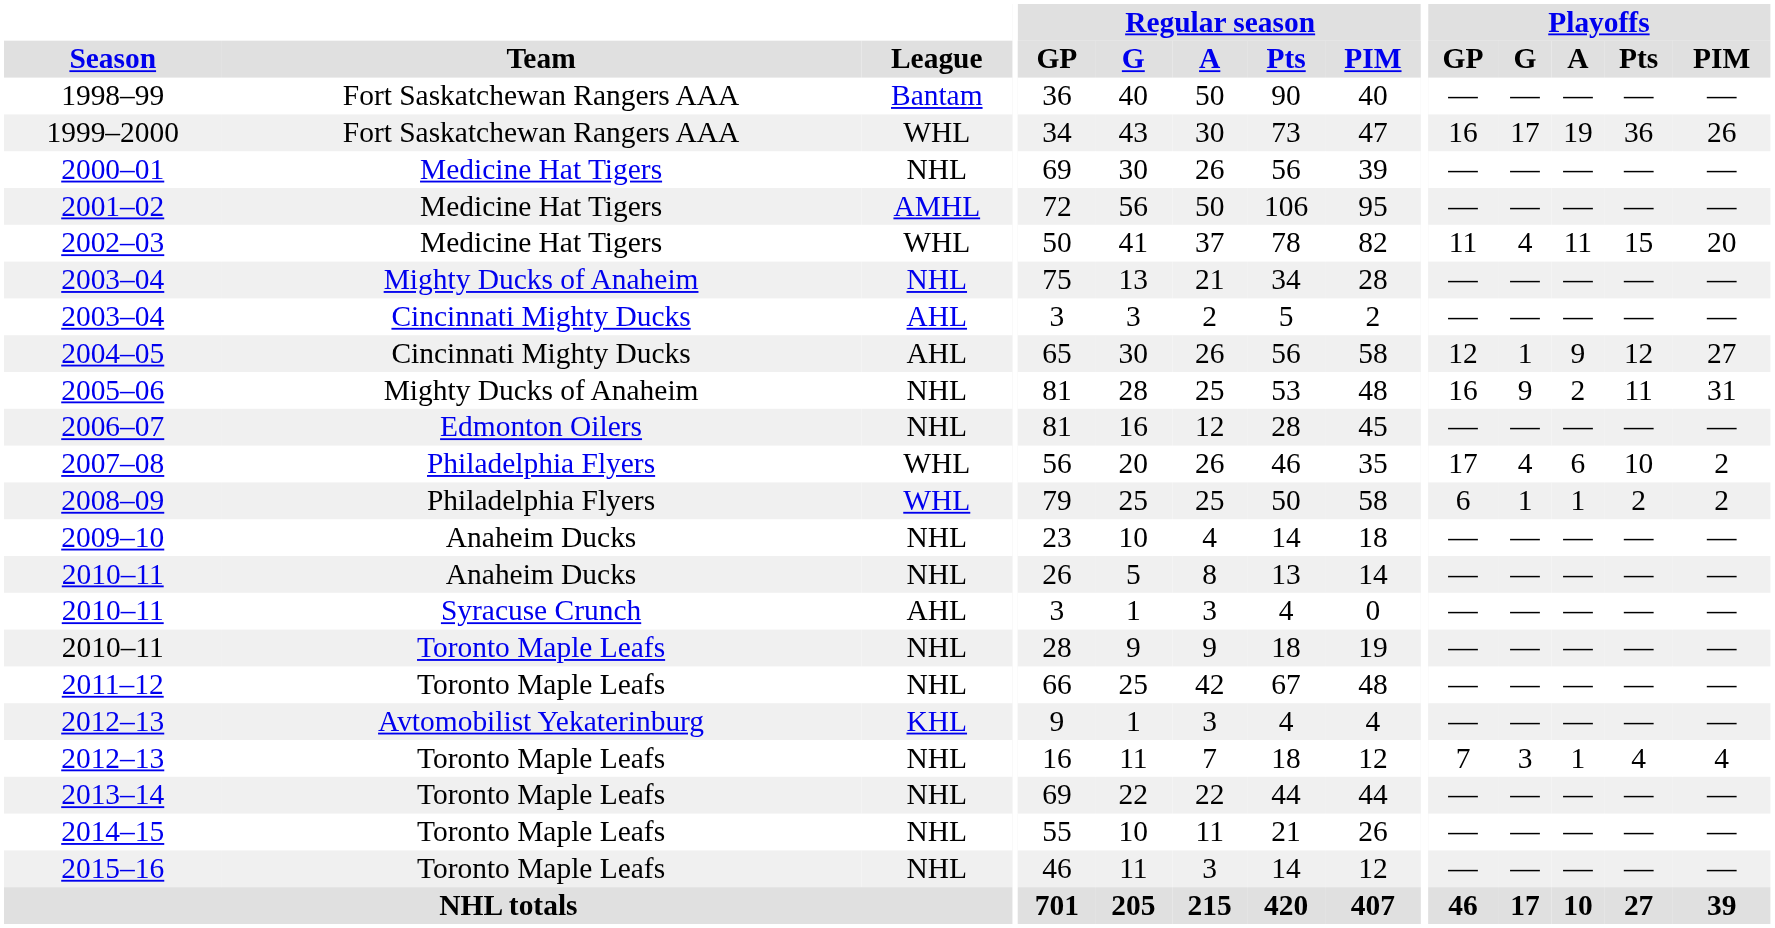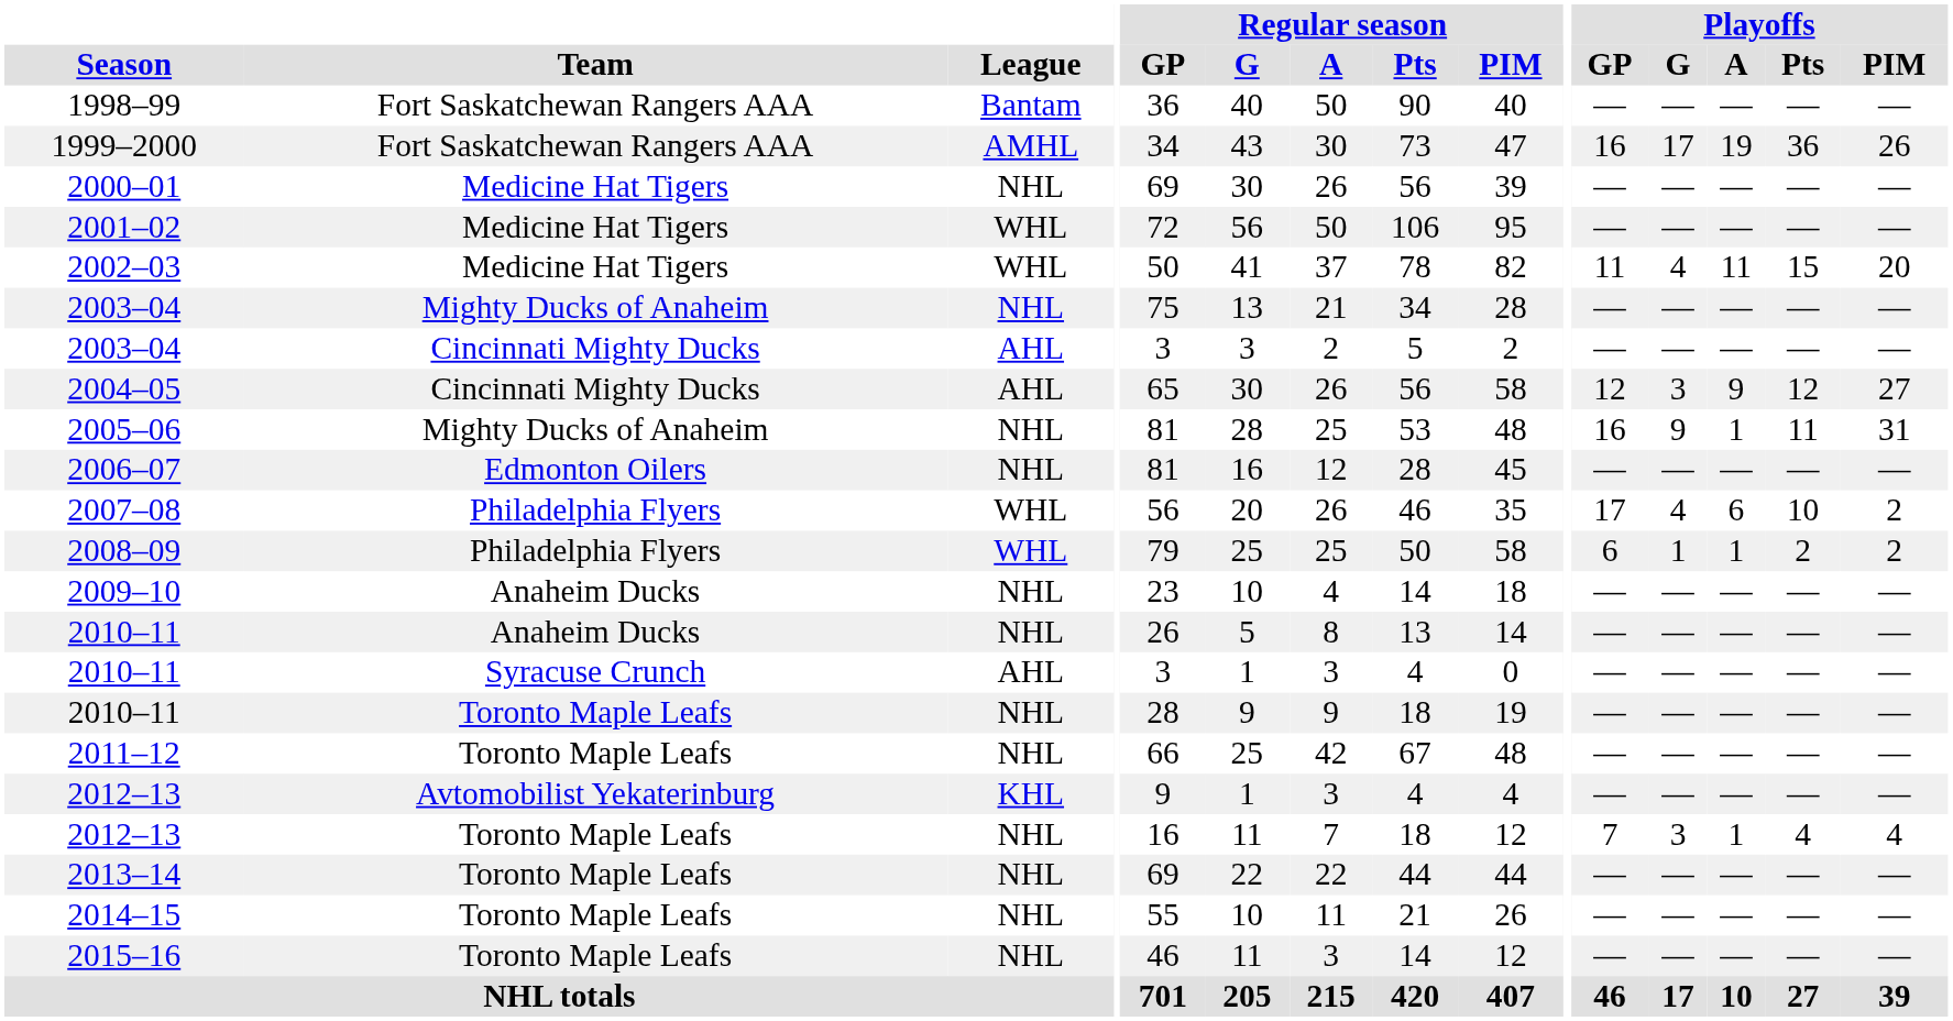 <table border="0" cellpadding="1" cellspacing="0" style="text-align:center; width:60em">
 <tr bgcolor="#e0e0e0">
 <th colspan="3" bgcolor="#ffffff"></th>
 <th rowspan="99" bgcolor="#ffffff"></th>
 <th colspan="5"><a href='#'>Regular season</a></th>
 <th rowspan="99" bgcolor="#ffffff"></th>
 <th colspan="5"><a href='#'>Playoffs</a></th>
 </tr>
 <tr bgcolor="#e0e0e0">
 <th><a href='#'>Season</a></th>
 <th>Team</th>
 <th>League</th>
 <th>GP</th>
 <th><a href='#'>G</a></th>
 <th><a href='#'>A</a></th>
 <th><a href='#'>Pts</a></th>
 <th><a href='#'>PIM</a></th>
 <th>GP</th>
 <th>G</th>
 <th>A</th>
 <th>Pts</th>
 <th>PIM</th>
 </tr>
 <tr>
 <td>1998–99</td>
 <td>Fort Saskatchewan Rangers AAA</td>
 <td><a href='#'>Bantam</a></td>
 <td>36</td>
 <td>40</td>
 <td>50</td>
 <td>90</td>
 <td>40</td>
 <td>—</td>
 <td>—</td>
 <td>—</td>
 <td>—</td>
 <td>—</td>
 </tr>
 <tr bgcolor="#f0f0f0">
 <td>1999–2000</td>
 <td>Fort Saskatchewan Rangers AAA</td>
-<td>WHL</td>
+<td><a href='#'>AMHL</a></td>
 <td>34</td>
 <td>43</td>
 <td>30</td>
 <td>73</td>
 <td>47</td>
 <td>16</td>
 <td>17</td>
 <td>19</td>
 <td>36</td>
 <td>26</td>
 </tr>
 <tr>
 <td><a href='#'>2000–01</a></td>
 <td><a href='#'>Medicine Hat Tigers</a></td>
 <td>NHL</td>
 <td>69</td>
 <td>30</td>
 <td>26</td>
 <td>56</td>
 <td>39</td>
 <td>—</td>
 <td>—</td>
 <td>—</td>
 <td>—</td>
 <td>—</td>
 </tr>
 <tr bgcolor="#f0f0f0">
 <td><a href='#'>2001–02</a></td>
 <td>Medicine Hat Tigers</td>
-<td><a href='#'>AMHL</a></td>
+<td>WHL</td>
 <td>72</td>
 <td>56</td>
 <td>50</td>
 <td>106</td>
 <td>95</td>
 <td>—</td>
 <td>—</td>
 <td>—</td>
 <td>—</td>
 <td>—</td>
 </tr>
 <tr>
 <td><a href='#'>2002–03</a></td>
 <td>Medicine Hat Tigers</td>
 <td>WHL</td>
 <td>50</td>
 <td>41</td>
 <td>37</td>
 <td>78</td>
 <td>82</td>
 <td>11</td>
 <td>4</td>
 <td>11</td>
 <td>15</td>
 <td>20</td>
 </tr>
 <tr bgcolor="#f0f0f0">
 <td><a href='#'>2003–04</a></td>
 <td><a href='#'>Mighty Ducks of Anaheim</a></td>
 <td><a href='#'>NHL</a></td>
 <td>75</td>
 <td>13</td>
 <td>21</td>
 <td>34</td>
 <td>28</td>
 <td>—</td>
 <td>—</td>
 <td>—</td>
 <td>—</td>
 <td>—</td>
 </tr>
 <tr>
 <td><a href='#'>2003–04</a></td>
 <td><a href='#'>Cincinnati Mighty Ducks</a></td>
 <td><a href='#'>AHL</a></td>
 <td>3</td>
 <td>3</td>
 <td>2</td>
 <td>5</td>
 <td>2</td>
 <td>—</td>
 <td>—</td>
 <td>—</td>
 <td>—</td>
 <td>—</td>
 </tr>
 <tr bgcolor="#f0f0f0">
 <td><a href='#'>2004–05</a></td>
 <td>Cincinnati Mighty Ducks</td>
 <td>AHL</td>
 <td>65</td>
 <td>30</td>
 <td>26</td>
 <td>56</td>
 <td>58</td>
 <td>12</td>
-<td>1</td>
+<td>3</td>
 <td>9</td>
 <td>12</td>
 <td>27</td>
 </tr>
 <tr>
 <td><a href='#'>2005–06</a></td>
 <td>Mighty Ducks of Anaheim</td>
 <td>NHL</td>
 <td>81</td>
 <td>28</td>
 <td>25</td>
 <td>53</td>
 <td>48</td>
 <td>16</td>
 <td>9</td>
-<td>2</td>
+<td>1</td>
 <td>11</td>
 <td>31</td>
 </tr>
 <tr bgcolor="#f0f0f0">
 <td><a href='#'>2006–07</a></td>
 <td><a href='#'>Edmonton Oilers</a></td>
 <td>NHL</td>
 <td>81</td>
 <td>16</td>
 <td>12</td>
 <td>28</td>
 <td>45</td>
 <td>—</td>
 <td>—</td>
 <td>—</td>
 <td>—</td>
 <td>—</td>
 </tr>
 <tr>
 <td><a href='#'>2007–08</a></td>
 <td><a href='#'>Philadelphia Flyers</a></td>
 <td>WHL</td>
 <td>56</td>
 <td>20</td>
 <td>26</td>
 <td>46</td>
 <td>35</td>
 <td>17</td>
 <td>4</td>
 <td>6</td>
 <td>10</td>
 <td>2</td>
 </tr>
 <tr bgcolor="#f0f0f0">
 <td><a href='#'>2008–09</a></td>
 <td>Philadelphia Flyers</td>
 <td><a href='#'>WHL</a></td>
 <td>79</td>
 <td>25</td>
 <td>25</td>
 <td>50</td>
 <td>58</td>
 <td>6</td>
 <td>1</td>
 <td>1</td>
 <td>2</td>
 <td>2</td>
 </tr>
 <tr>
 <td><a href='#'>2009–10</a></td>
 <td>Anaheim Ducks</td>
 <td>NHL</td>
 <td>23</td>
 <td>10</td>
 <td>4</td>
 <td>14</td>
 <td>18</td>
 <td>—</td>
 <td>—</td>
 <td>—</td>
 <td>—</td>
 <td>—</td>
 </tr>
 <tr bgcolor="#f0f0f0">
 <td><a href='#'>2010–11</a></td>
 <td>Anaheim Ducks</td>
 <td>NHL</td>
 <td>26</td>
 <td>5</td>
 <td>8</td>
 <td>13</td>
 <td>14</td>
 <td>—</td>
 <td>—</td>
 <td>—</td>
 <td>—</td>
 <td>—</td>
 </tr>
 <tr>
 <td><a href='#'>2010–11</a></td>
 <td><a href='#'>Syracuse Crunch</a></td>
 <td>AHL</td>
 <td>3</td>
 <td>1</td>
 <td>3</td>
 <td>4</td>
 <td>0</td>
 <td>—</td>
 <td>—</td>
 <td>—</td>
 <td>—</td>
 <td>—</td>
 </tr>
 <tr bgcolor="#f0f0f0">
 <td>2010–11</td>
 <td><a href='#'>Toronto Maple Leafs</a></td>
 <td>NHL</td>
 <td>28</td>
 <td>9</td>
 <td>9</td>
 <td>18</td>
 <td>19</td>
 <td>—</td>
 <td>—</td>
 <td>—</td>
 <td>—</td>
 <td>—</td>
 </tr>
 <tr>
 <td><a href='#'>2011–12</a></td>
 <td>Toronto Maple Leafs</td>
 <td>NHL</td>
 <td>66</td>
 <td>25</td>
 <td>42</td>
 <td>67</td>
 <td>48</td>
 <td>—</td>
 <td>—</td>
 <td>—</td>
 <td>—</td>
 <td>—</td>
 </tr>
 <tr bgcolor="#f0f0f0">
 <td><a href='#'>2012–13</a></td>
 <td><a href='#'>Avtomobilist Yekaterinburg</a></td>
 <td><a href='#'>KHL</a></td>
 <td>9</td>
 <td>1</td>
 <td>3</td>
 <td>4</td>
 <td>4</td>
 <td>—</td>
 <td>—</td>
 <td>—</td>
 <td>—</td>
 <td>—</td>
 </tr>
 <tr>
 <td><a href='#'>2012–13</a></td>
 <td>Toronto Maple Leafs</td>
 <td>NHL</td>
 <td>16</td>
 <td>11</td>
 <td>7</td>
 <td>18</td>
 <td>12</td>
 <td>7</td>
 <td>3</td>
 <td>1</td>
 <td>4</td>
 <td>4</td>
 </tr>
 <tr bgcolor="#f0f0f0">
 <td><a href='#'>2013–14</a></td>
 <td>Toronto Maple Leafs</td>
 <td>NHL</td>
 <td>69</td>
 <td>22</td>
 <td>22</td>
 <td>44</td>
 <td>44</td>
 <td>—</td>
 <td>—</td>
 <td>—</td>
 <td>—</td>
 <td>—</td>
 </tr>
 <tr>
 <td><a href='#'>2014–15</a></td>
 <td>Toronto Maple Leafs</td>
 <td>NHL</td>
 <td>55</td>
 <td>10</td>
 <td>11</td>
 <td>21</td>
 <td>26</td>
 <td>—</td>
 <td>—</td>
 <td>—</td>
 <td>—</td>
 <td>—</td>
 </tr>
 <tr bgcolor="#f0f0f0">
 <td><a href='#'>2015–16</a></td>
 <td>Toronto Maple Leafs</td>
 <td>NHL</td>
 <td>46</td>
 <td>11</td>
 <td>3</td>
 <td>14</td>
 <td>12</td>
 <td>—</td>
 <td>—</td>
 <td>—</td>
 <td>—</td>
 <td>—<br></td>
 </tr>
 <tr bgcolor="#e0e0e0">
 <th colspan="3">NHL totals</th>
 <th>701</th>
 <th>205</th>
 <th>215</th>
 <th>420</th>
 <th>407</th>
 <th>46</th>
 <th>17</th>
 <th>10</th>
 <th>27</th>
 <th>39</th>
 </tr>
 </table>
